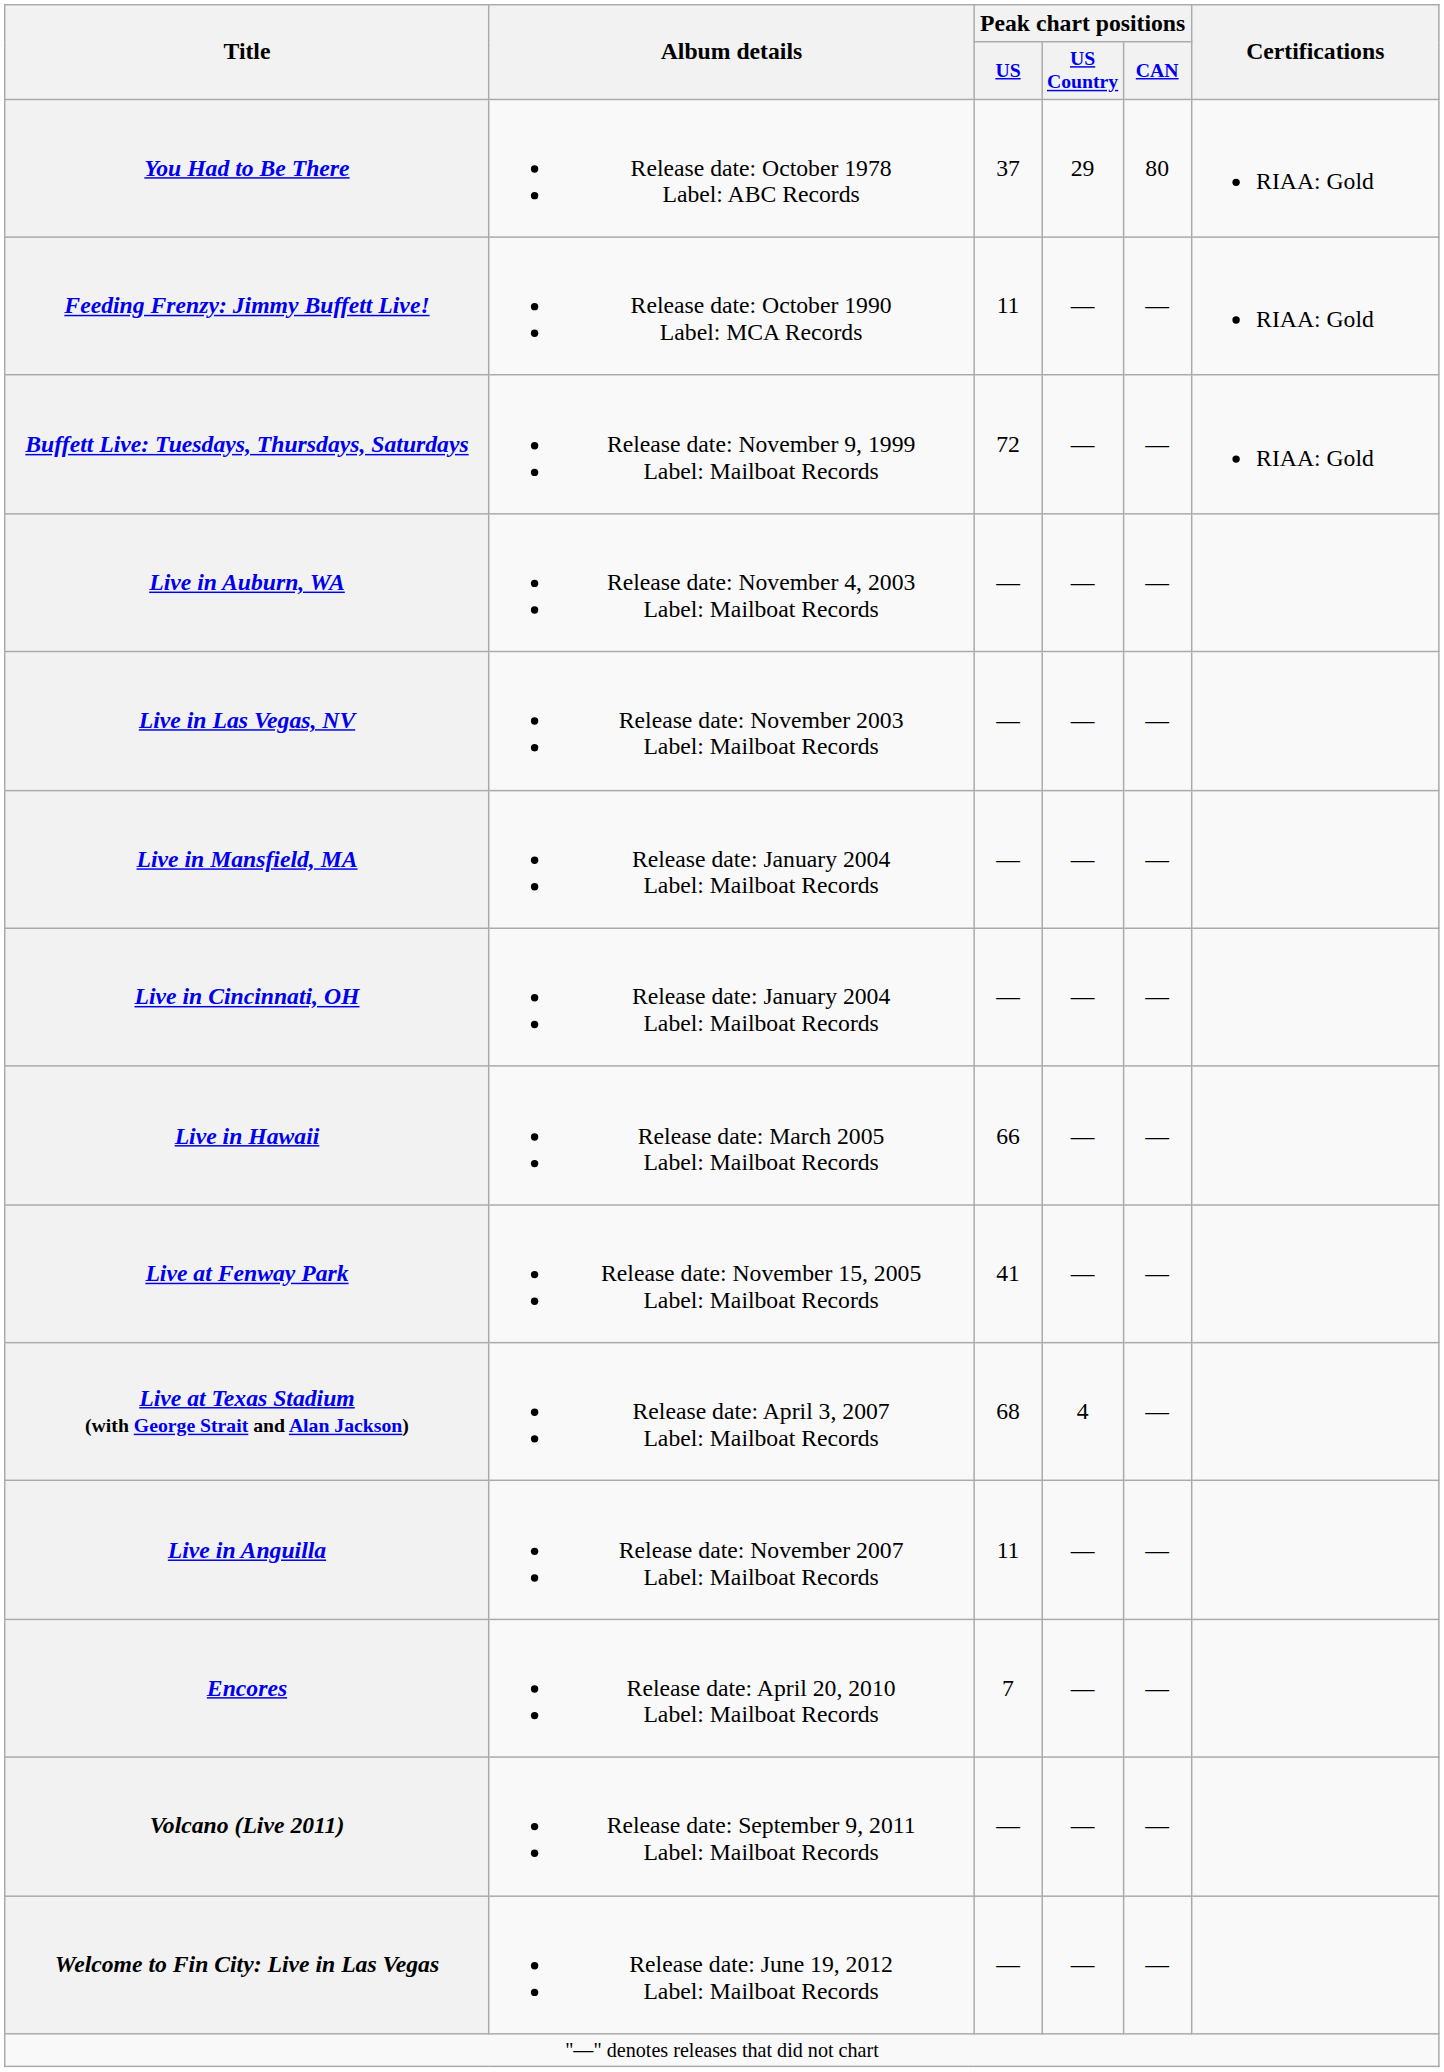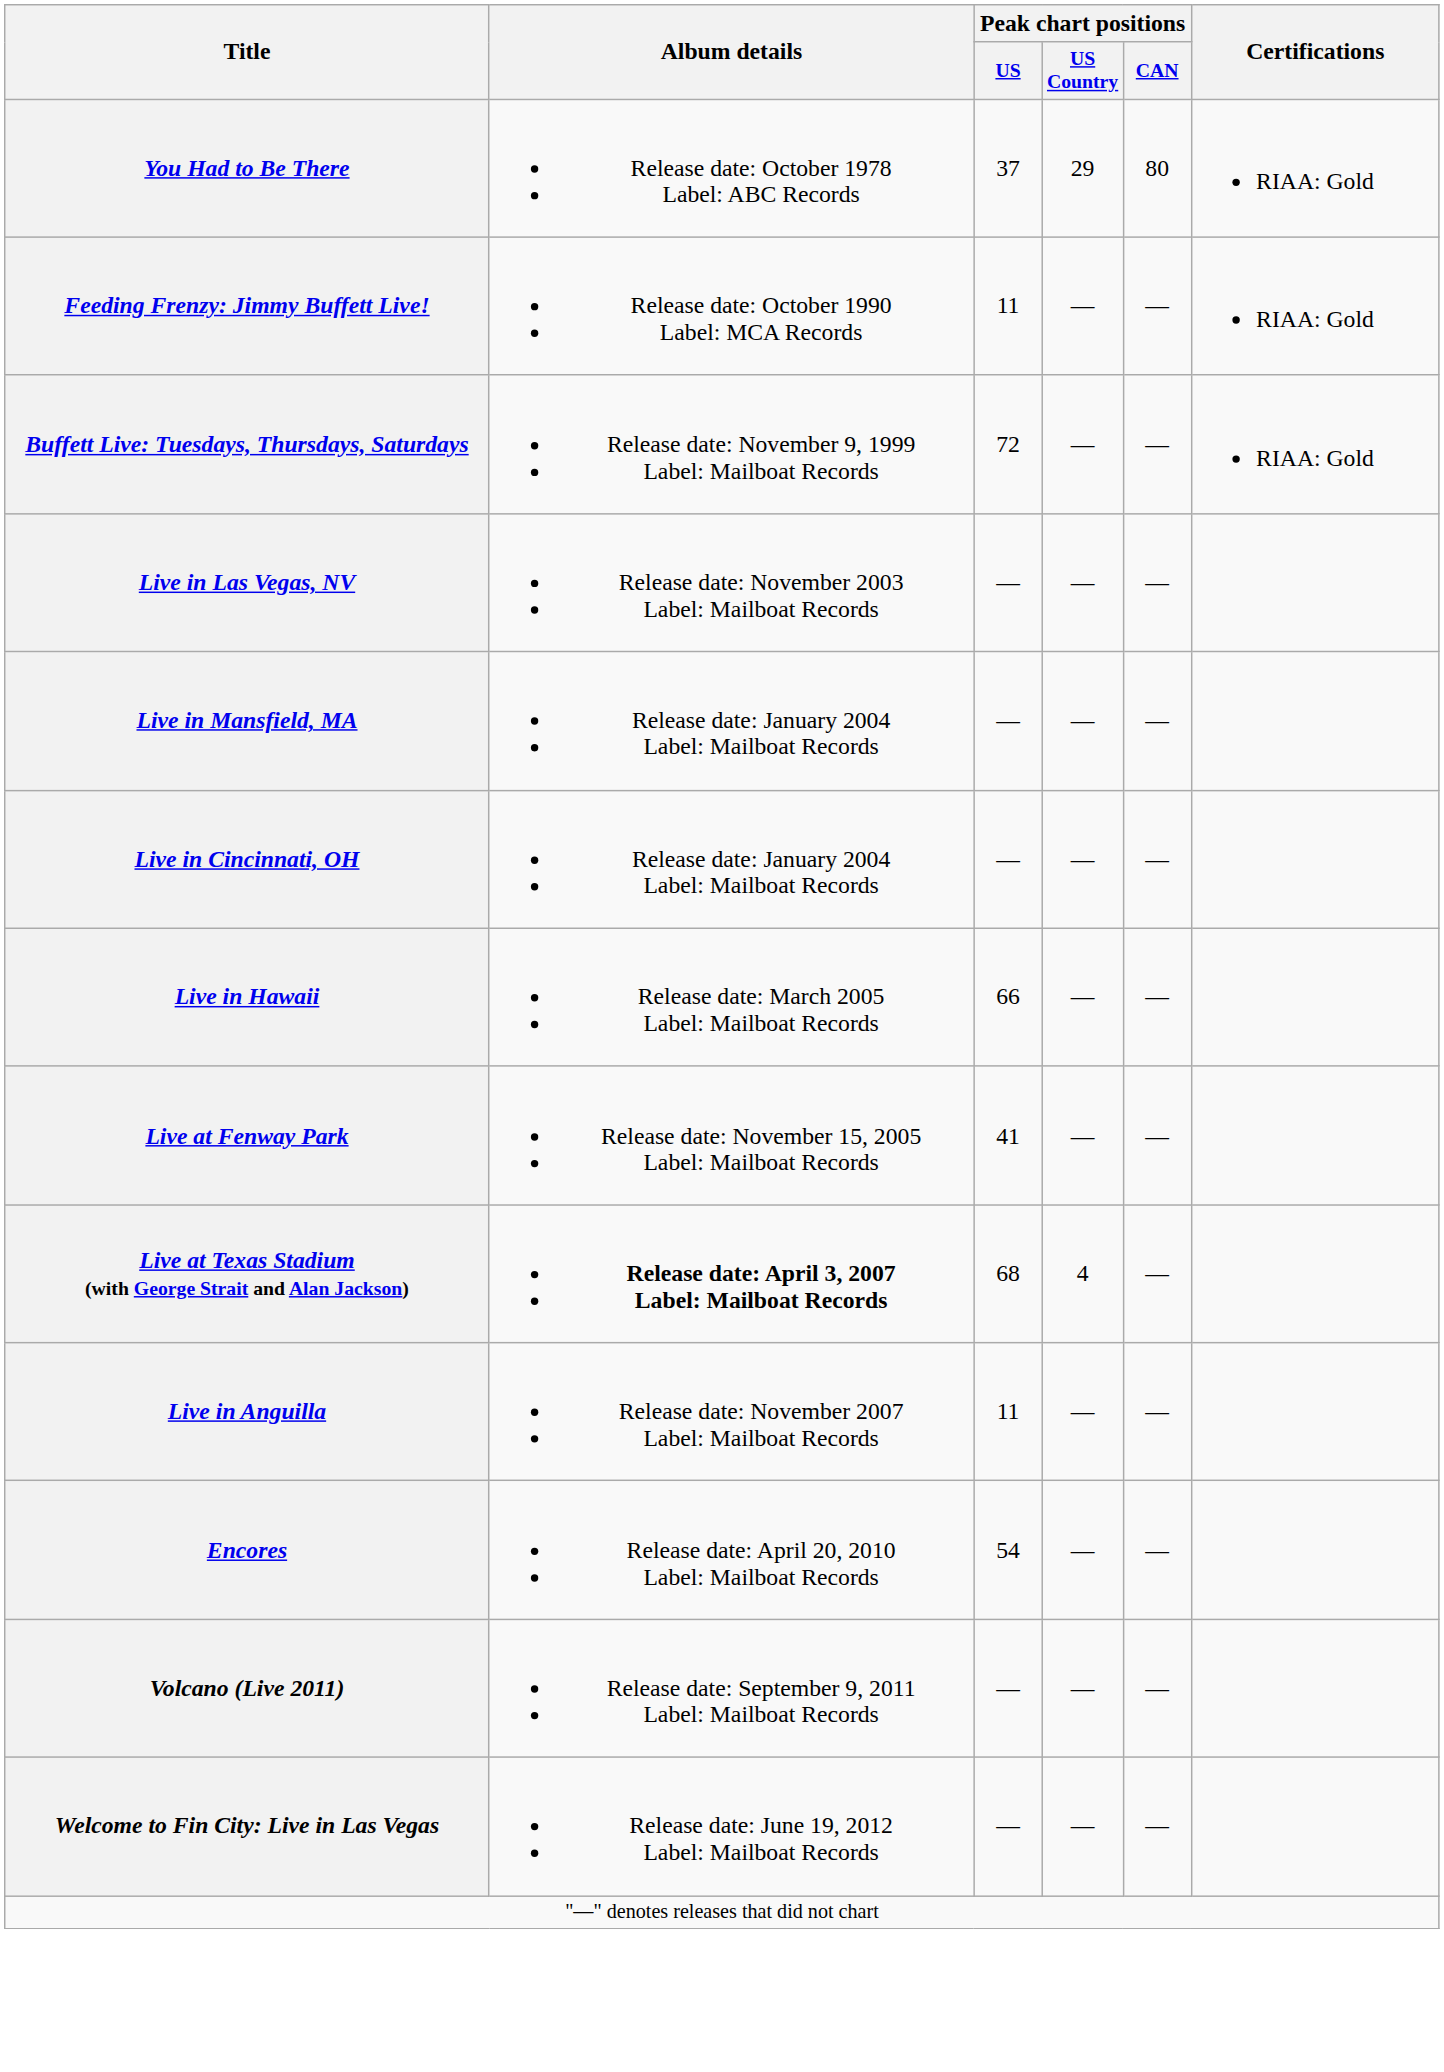 <table class="wikitable plainrowheaders" style="text-align:center;">
 <tr>
 <th rowspan="2" style="width:20em;">Title</th>
 <th rowspan="2" style="width:20em;">Album details</th>
 <th colspan="3">Peak chart positions</th>
 <th rowspan="2" style="width:10em;">Certifications</th>
 </tr>
 <tr style="font-size:smaller;">
 <th width="40"><a href='#'>US</a><br></th>
 <th width="40"><a href='#'>US Country</a><br></th>
 <th width="40"><a href='#'>CAN</a><br></th>
 </tr>
 <tr>
 <th scope="row"><em><a href='#'>You Had to Be There</a></em></th>
 <td><br><ul><li>Release date: October 1978</li><li>Label: ABC Records</li></ul></td>
 <td>37</td>
 <td>29</td>
 <td>80</td>
 <td align="left"><br><ul><li>RIAA: Gold</li></ul></td>
 </tr>
 <tr>
 <th scope="row"><em><a href='#'>Feeding Frenzy: Jimmy Buffett Live!</a></em></th>
 <td><br><ul><li>Release date: October 1990</li><li>Label: MCA Records</li></ul></td>
 <td>11</td>
 <td>—</td>
 <td>—</td>
 <td align="left"><br><ul><li>RIAA: Gold</li></ul></td>
 </tr>
 <tr>
 <th scope="row"><em><a href='#'>Buffett Live: Tuesdays, Thursdays, Saturdays</a></em></th>
 <td><br><ul><li>Release date: November 9, 1999</li><li>Label: Mailboat Records</li></ul></td>
 <td>72</td>
 <td>—</td>
 <td>—</td>
 <td align="left"><br><ul><li>RIAA: Gold</li></ul></td>
-</tr>
-<tr>
-<th scope="row"><em><a href='#'>Live in Auburn, WA</a></em></th>
-<td><br><ul><li>Release date: November 4, 2003</li><li>Label: Mailboat Records</li></ul></td>
-<td>—</td>
-<td>—</td>
-<td>—</td>
-<td></td>
 </tr>
 <tr>
 <th scope="row"><em><a href='#'>Live in Las Vegas, NV</a></em></th>
 <td><br><ul><li>Release date: November 2003</li><li>Label: Mailboat Records</li></ul></td>
 <td>—</td>
 <td>—</td>
 <td>—</td>
 <td></td>
 </tr>
 <tr>
 <th scope="row"><em><a href='#'>Live in Mansfield, MA</a></em></th>
 <td><br><ul><li>Release date: January 2004</li><li>Label: Mailboat Records</li></ul></td>
 <td>—</td>
 <td>—</td>
 <td>—</td>
 <td></td>
 </tr>
 <tr>
 <th scope="row"><em><a href='#'>Live in Cincinnati, OH</a></em></th>
 <td><br><ul><li>Release date: January 2004</li><li>Label: Mailboat Records</li></ul></td>
 <td>—</td>
 <td>—</td>
 <td>—</td>
 <td></td>
 </tr>
 <tr>
 <th scope="row"><em><a href='#'>Live in Hawaii</a></em></th>
 <td><br><ul><li>Release date: March 2005</li><li>Label: Mailboat Records</li></ul></td>
 <td>66</td>
 <td>—</td>
 <td>—</td>
 <td></td>
 </tr>
 <tr>
 <th scope="row"><em><a href='#'>Live at Fenway Park</a></em></th>
 <td><br><ul><li>Release date: November 15, 2005</li><li>Label: Mailboat Records</li></ul></td>
 <td>41</td>
 <td>—</td>
 <td>—</td>
 <td></td>
 </tr>
 <tr>
 <th scope="row"><em><a href='#'>Live at Texas Stadium</a></em><br><small>(with <a href='#'>George Strait</a> and <a href='#'>Alan Jackson</a>)</small></th>
-<td><br><ul><li>Release date: April 3, 2007</li><li>Label: Mailboat Records</li></ul></td>
+<td><strong><br><ul><li>Release date: April 3, 2007</li><li>Label: Mailboat Records</li></ul></strong></td>
 <td>68</td>
 <td>4</td>
 <td>—</td>
 <td></td>
 </tr>
 <tr>
 <th scope="row"><em><a href='#'>Live in Anguilla</a></em></th>
 <td><br><ul><li>Release date: November 2007</li><li>Label: Mailboat Records</li></ul></td>
 <td>11</td>
 <td>—</td>
 <td>—</td>
 <td></td>
 </tr>
 <tr>
 <th scope="row"><em><a href='#'>Encores</a></em></th>
 <td><br><ul><li>Release date: April 20, 2010</li><li>Label: Mailboat Records</li></ul></td>
-<td>7</td>
+<td>54</td>
 <td>—</td>
 <td>—</td>
 <td></td>
 </tr>
 <tr>
 <th scope="row"><em>Volcano (Live 2011)</em></th>
 <td><br><ul><li>Release date: September 9, 2011</li><li>Label: Mailboat Records</li></ul></td>
 <td>—</td>
 <td>—</td>
 <td>—</td>
 <td></td>
 </tr>
 <tr>
 <th scope="row"><em>Welcome to Fin City: Live in Las Vegas</em></th>
 <td><br><ul><li>Release date: June 19, 2012</li><li>Label: Mailboat Records</li></ul></td>
 <td>—</td>
 <td>—</td>
 <td>—</td>
 <td></td>
 </tr>
 <tr>
 <td colspan="6" style="font-size: 85%">"—" denotes releases that did not chart</td>
 </tr>
 </table>
